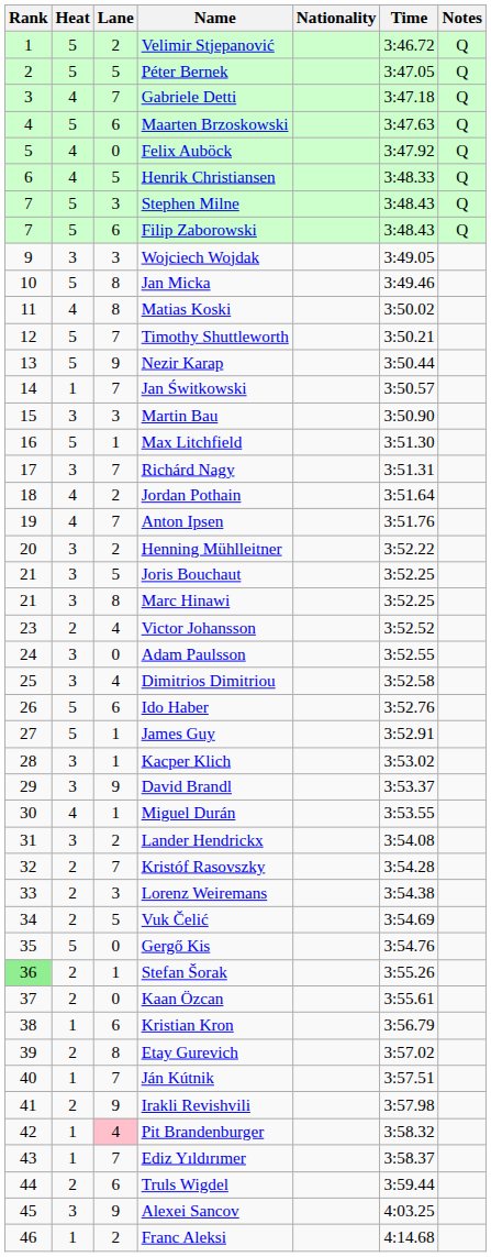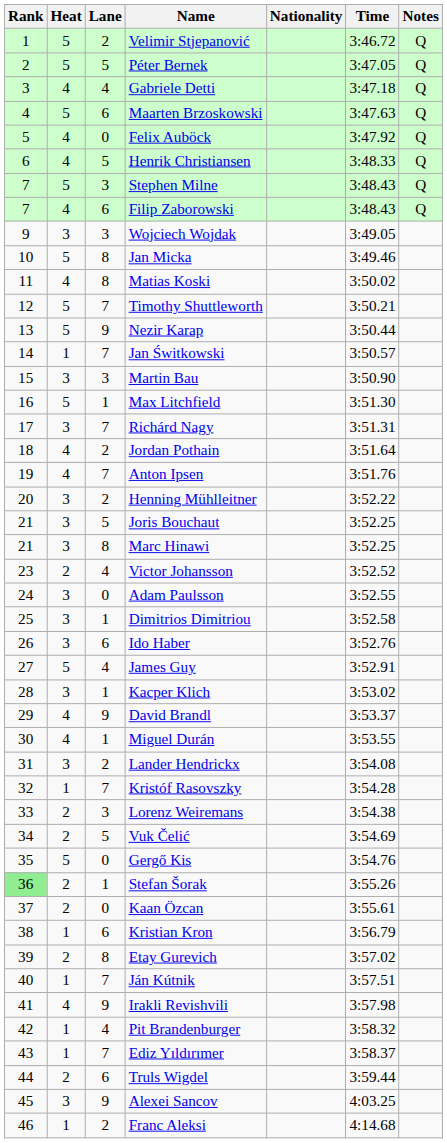 <table class="wikitable sortable" style="text-align:center">
 <tr>
 <th>Rank</th>
 <th>Heat</th>
 <th>Lane</th>
 <th>Name</th>
 <th>Nationality</th>
 <th>Time</th>
 <th>Notes</th>
 </tr>
 <tr bgcolor=ccffcc>
 <td>1</td>
 <td>5</td>
 <td>2</td>
 <td align=left><a href='#'>Velimir Stjepanović</a></td>
 <td align=left></td>
 <td>3:46.72</td>
 <td>Q</td>
 </tr>
 <tr bgcolor=ccffcc>
 <td>2</td>
 <td>5</td>
 <td>5</td>
 <td align=left><a href='#'>Péter Bernek</a></td>
 <td align=left></td>
 <td>3:47.05</td>
 <td>Q</td>
 </tr>
 <tr bgcolor=ccffcc>
 <td>3</td>
 <td>4</td>
-<td>7</td>
+<td>4</td>
 <td align=left><a href='#'>Gabriele Detti</a></td>
 <td align=left></td>
 <td>3:47.18</td>
 <td>Q</td>
 </tr>
 <tr bgcolor=ccffcc>
 <td>4</td>
 <td>5</td>
 <td>6</td>
 <td align=left><a href='#'>Maarten Brzoskowski</a></td>
 <td align=left></td>
 <td>3:47.63</td>
 <td>Q</td>
 </tr>
 <tr bgcolor=ccffcc>
 <td>5</td>
 <td>4</td>
 <td>0</td>
 <td align=left><a href='#'>Felix Auböck</a></td>
 <td align=left></td>
 <td>3:47.92</td>
 <td>Q</td>
 </tr>
 <tr bgcolor=ccffcc>
 <td>6</td>
 <td>4</td>
 <td>5</td>
 <td align=left><a href='#'>Henrik Christiansen</a></td>
 <td align=left></td>
 <td>3:48.33</td>
 <td>Q</td>
 </tr>
 <tr bgcolor=ccffcc>
 <td>7</td>
 <td>5</td>
 <td>3</td>
 <td align=left><a href='#'>Stephen Milne</a></td>
 <td align=left></td>
 <td>3:48.43</td>
 <td>Q</td>
 </tr>
 <tr bgcolor=ccffcc>
 <td>7</td>
-<td>5</td>
+<td>4</td>
 <td>6</td>
 <td align=left><a href='#'>Filip Zaborowski</a></td>
 <td align=left></td>
 <td>3:48.43</td>
 <td>Q</td>
 </tr>
 <tr>
 <td>9</td>
 <td>3</td>
 <td>3</td>
 <td align=left><a href='#'>Wojciech Wojdak</a></td>
 <td align=left></td>
 <td>3:49.05</td>
 <td></td>
 </tr>
 <tr>
 <td>10</td>
 <td>5</td>
 <td>8</td>
 <td align=left><a href='#'>Jan Micka</a></td>
 <td align=left></td>
 <td>3:49.46</td>
 <td></td>
 </tr>
 <tr>
 <td>11</td>
 <td>4</td>
 <td>8</td>
 <td align=left><a href='#'>Matias Koski</a></td>
 <td align=left></td>
 <td>3:50.02</td>
 <td></td>
 </tr>
 <tr>
 <td>12</td>
 <td>5</td>
 <td>7</td>
 <td align=left><a href='#'>Timothy Shuttleworth</a></td>
 <td align=left></td>
 <td>3:50.21</td>
 <td></td>
 </tr>
 <tr>
 <td>13</td>
 <td>5</td>
 <td>9</td>
 <td align=left><a href='#'>Nezir Karap</a></td>
 <td align=left></td>
 <td>3:50.44</td>
 <td></td>
 </tr>
 <tr>
 <td>14</td>
 <td>1</td>
 <td>7</td>
 <td align=left><a href='#'>Jan Świtkowski</a></td>
 <td align=left></td>
 <td>3:50.57</td>
 <td></td>
 </tr>
 <tr>
 <td>15</td>
 <td>3</td>
 <td>3</td>
 <td align=left><a href='#'>Martin Bau</a></td>
 <td align=left></td>
 <td>3:50.90</td>
 <td></td>
 </tr>
 <tr>
 <td>16</td>
 <td>5</td>
 <td>1</td>
 <td align=left><a href='#'>Max Litchfield</a></td>
 <td align=left></td>
 <td>3:51.30</td>
 <td></td>
 </tr>
 <tr>
 <td>17</td>
 <td>3</td>
 <td>7</td>
 <td align=left><a href='#'>Richárd Nagy</a></td>
 <td align=left></td>
 <td>3:51.31</td>
 <td></td>
 </tr>
 <tr>
 <td>18</td>
 <td>4</td>
 <td>2</td>
 <td align=left><a href='#'>Jordan Pothain</a></td>
 <td align=left></td>
 <td>3:51.64</td>
 <td></td>
 </tr>
 <tr>
 <td>19</td>
 <td>4</td>
 <td>7</td>
 <td align=left><a href='#'>Anton Ipsen</a></td>
 <td align=left></td>
 <td>3:51.76</td>
 <td></td>
 </tr>
 <tr>
 <td>20</td>
 <td>3</td>
 <td>2</td>
 <td align=left><a href='#'>Henning Mühlleitner</a></td>
 <td align=left></td>
 <td>3:52.22</td>
 <td></td>
 </tr>
 <tr>
 <td>21</td>
 <td>3</td>
 <td>5</td>
 <td align=left><a href='#'>Joris Bouchaut</a></td>
 <td align=left></td>
 <td>3:52.25</td>
 <td></td>
 </tr>
 <tr>
 <td>21</td>
 <td>3</td>
 <td>8</td>
 <td align=left><a href='#'>Marc Hinawi</a></td>
 <td align=left></td>
 <td>3:52.25</td>
 <td></td>
 </tr>
 <tr>
 <td>23</td>
 <td>2</td>
 <td>4</td>
 <td align=left><a href='#'>Victor Johansson</a></td>
 <td align=left></td>
 <td>3:52.52</td>
 <td></td>
 </tr>
 <tr>
 <td>24</td>
 <td>3</td>
 <td>0</td>
 <td align=left><a href='#'>Adam Paulsson</a></td>
 <td align=left></td>
 <td>3:52.55</td>
 <td></td>
 </tr>
 <tr>
 <td>25</td>
 <td>3</td>
-<td>4</td>
+<td>1</td>
 <td align=left><a href='#'>Dimitrios Dimitriou</a></td>
 <td align=left></td>
 <td>3:52.58</td>
 <td></td>
 </tr>
 <tr>
 <td>26</td>
-<td>5</td>
+<td>3</td>
 <td>6</td>
 <td align=left><a href='#'>Ido Haber</a></td>
 <td align=left></td>
 <td>3:52.76</td>
 <td></td>
 </tr>
 <tr>
 <td>27</td>
 <td>5</td>
-<td>1</td>
+<td>4</td>
 <td align=left><a href='#'>James Guy</a></td>
 <td align=left></td>
 <td>3:52.91</td>
 <td></td>
 </tr>
 <tr>
 <td>28</td>
 <td>3</td>
 <td>1</td>
 <td align=left><a href='#'>Kacper Klich</a></td>
 <td align=left></td>
 <td>3:53.02</td>
 <td></td>
 </tr>
 <tr>
 <td>29</td>
-<td>3</td>
+<td>4</td>
 <td>9</td>
 <td align=left><a href='#'>David Brandl</a></td>
 <td align=left></td>
 <td>3:53.37</td>
 <td></td>
 </tr>
 <tr>
 <td>30</td>
 <td>4</td>
 <td>1</td>
 <td align=left><a href='#'>Miguel Durán</a></td>
 <td align=left></td>
 <td>3:53.55</td>
 <td></td>
 </tr>
 <tr>
 <td>31</td>
 <td>3</td>
 <td>2</td>
 <td align=left><a href='#'>Lander Hendrickx</a></td>
 <td align=left></td>
 <td>3:54.08</td>
 <td></td>
 </tr>
 <tr>
 <td>32</td>
-<td>2</td>
+<td>1</td>
 <td>7</td>
 <td align=left><a href='#'>Kristóf Rasovszky</a></td>
 <td align=left></td>
 <td>3:54.28</td>
 <td></td>
 </tr>
 <tr>
 <td>33</td>
 <td>2</td>
 <td>3</td>
 <td align=left><a href='#'>Lorenz Weiremans</a></td>
 <td align=left></td>
 <td>3:54.38</td>
 <td></td>
 </tr>
 <tr>
 <td>34</td>
 <td>2</td>
 <td>5</td>
 <td align=left><a href='#'>Vuk Čelić</a></td>
 <td align=left></td>
 <td>3:54.69</td>
 <td></td>
 </tr>
 <tr>
 <td>35</td>
 <td>5</td>
 <td>0</td>
 <td align=left><a href='#'>Gergő Kis</a></td>
 <td align=left></td>
 <td>3:54.76</td>
 <td></td>
 </tr>
 <tr>
 <td style="background: lightgreen;">36</td>
 <td>2</td>
 <td>1</td>
 <td align=left><a href='#'>Stefan Šorak</a></td>
 <td align=left></td>
 <td>3:55.26</td>
 <td></td>
 </tr>
 <tr>
 <td>37</td>
 <td>2</td>
 <td>0</td>
 <td align=left><a href='#'>Kaan Özcan</a></td>
 <td align=left></td>
 <td>3:55.61</td>
 <td></td>
 </tr>
 <tr>
 <td>38</td>
 <td>1</td>
 <td>6</td>
 <td align=left><a href='#'>Kristian Kron</a></td>
 <td align=left></td>
 <td>3:56.79</td>
 <td></td>
 </tr>
 <tr>
 <td>39</td>
 <td>2</td>
 <td>8</td>
 <td align=left><a href='#'>Etay Gurevich</a></td>
 <td align=left></td>
 <td>3:57.02</td>
 <td></td>
 </tr>
 <tr>
 <td>40</td>
 <td>1</td>
 <td>7</td>
 <td align=left><a href='#'>Ján Kútnik</a></td>
 <td align=left></td>
 <td>3:57.51</td>
 <td></td>
 </tr>
 <tr>
 <td>41</td>
-<td>2</td>
+<td>4</td>
 <td>9</td>
 <td align=left><a href='#'>Irakli Revishvili</a></td>
 <td align=left></td>
 <td>3:57.98</td>
 <td></td>
 </tr>
 <tr>
 <td>42</td>
 <td>1</td>
-<td style="background: pink;">4</td>
+<td>4</td>
 <td align=left><a href='#'>Pit Brandenburger</a></td>
 <td align=left></td>
 <td>3:58.32</td>
 <td></td>
 </tr>
 <tr>
 <td>43</td>
 <td>1</td>
 <td>7</td>
 <td align=left><a href='#'>Ediz Yıldırımer</a></td>
 <td align=left></td>
 <td>3:58.37</td>
 <td></td>
 </tr>
 <tr>
 <td>44</td>
 <td>2</td>
 <td>6</td>
 <td align=left><a href='#'>Truls Wigdel</a></td>
 <td align=left></td>
 <td>3:59.44</td>
 <td></td>
 </tr>
 <tr>
 <td>45</td>
 <td>3</td>
 <td>9</td>
 <td align=left><a href='#'>Alexei Sancov</a></td>
 <td align=left></td>
 <td>4:03.25</td>
 <td></td>
 </tr>
 <tr>
 <td>46</td>
 <td>1</td>
 <td>2</td>
 <td align=left><a href='#'>Franc Aleksi</a></td>
 <td align=left></td>
 <td>4:14.68</td>
 <td></td>
 </tr>
 </table>
